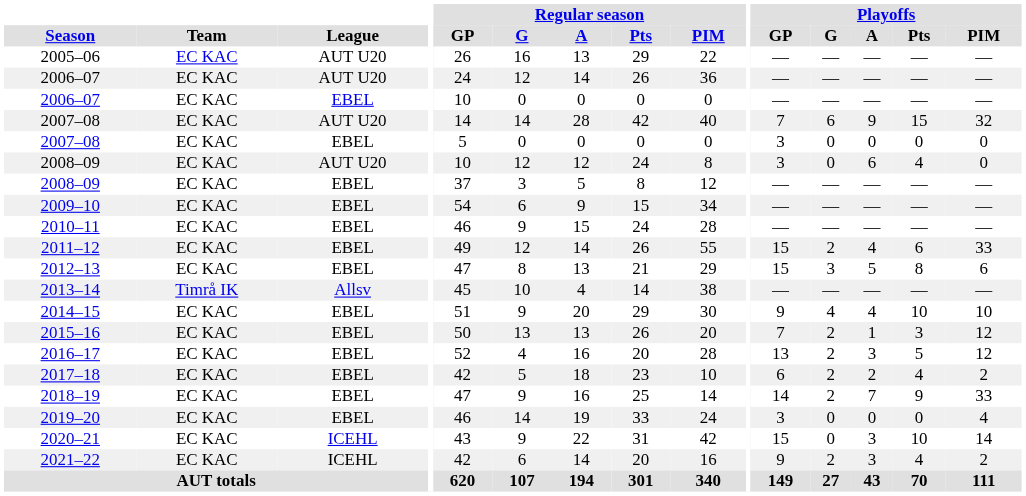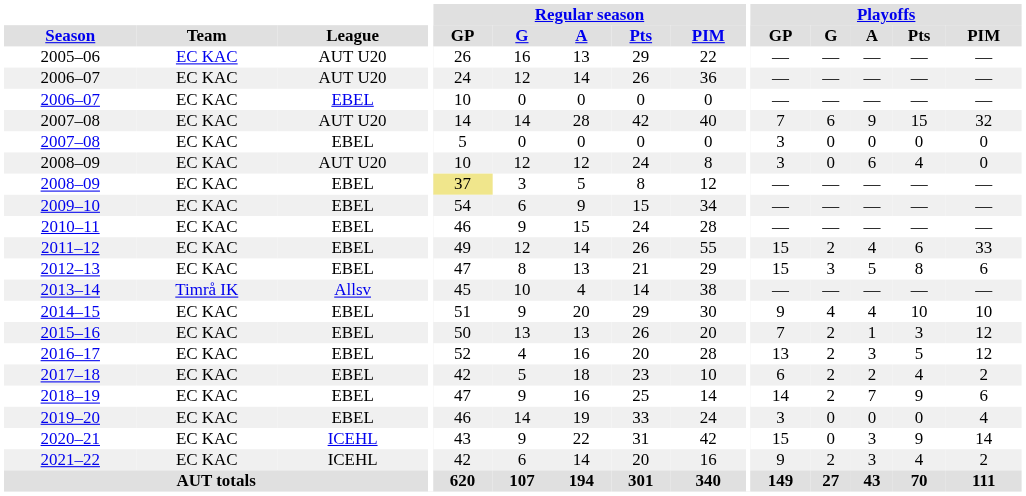 <table border="0" cellpadding="1" cellspacing="0" style="text-align:center; width:60em">
 <tr bgcolor="#e0e0e0">
 <th colspan="3" bgcolor="#ffffff"></th>
 <th rowspan="99" bgcolor="#ffffff"></th>
 <th colspan="5"><a href='#'>Regular season</a></th>
 <th rowspan="99" bgcolor="#ffffff"></th>
 <th colspan="5"><a href='#'>Playoffs</a></th>
 </tr>
 <tr bgcolor="#e0e0e0">
 <th><a href='#'>Season</a></th>
 <th>Team</th>
 <th>League</th>
 <th>GP</th>
 <th><a href='#'>G</a></th>
 <th><a href='#'>A</a></th>
 <th><a href='#'>Pts</a></th>
 <th><a href='#'>PIM</a></th>
 <th>GP</th>
 <th>G</th>
 <th>A</th>
 <th>Pts</th>
 <th>PIM</th>
 </tr>
 <tr>
 <td>2005–06</td>
 <td><a href='#'>EC KAC</a></td>
 <td>AUT U20</td>
 <td>26</td>
 <td>16</td>
 <td>13</td>
 <td>29</td>
 <td>22</td>
 <td>—</td>
 <td>—</td>
 <td>—</td>
 <td>—</td>
 <td>—</td>
 </tr>
 <tr bgcolor="#f0f0f0">
 <td>2006–07</td>
 <td>EC KAC</td>
 <td>AUT U20</td>
 <td>24</td>
 <td>12</td>
 <td>14</td>
 <td>26</td>
 <td>36</td>
 <td>—</td>
 <td>—</td>
 <td>—</td>
 <td>—</td>
 <td>—</td>
 </tr>
 <tr>
 <td><a href='#'>2006–07</a></td>
 <td>EC KAC</td>
 <td><a href='#'>EBEL</a></td>
 <td>10</td>
 <td>0</td>
 <td>0</td>
 <td>0</td>
 <td>0</td>
 <td>—</td>
 <td>—</td>
 <td>—</td>
 <td>—</td>
 <td>—</td>
 </tr>
 <tr bgcolor="#f0f0f0">
 <td>2007–08</td>
 <td>EC KAC</td>
 <td>AUT U20</td>
 <td>14</td>
 <td>14</td>
 <td>28</td>
 <td>42</td>
 <td>40</td>
 <td>7</td>
 <td>6</td>
 <td>9</td>
 <td>15</td>
 <td>32</td>
 </tr>
 <tr>
 <td><a href='#'>2007–08</a></td>
 <td>EC KAC</td>
 <td>EBEL</td>
 <td>5</td>
 <td>0</td>
 <td>0</td>
 <td>0</td>
 <td>0</td>
 <td>3</td>
 <td>0</td>
 <td>0</td>
 <td>0</td>
 <td>0</td>
 </tr>
 <tr bgcolor="#f0f0f0">
 <td>2008–09</td>
 <td>EC KAC</td>
 <td>AUT U20</td>
 <td>10</td>
 <td>12</td>
 <td>12</td>
 <td>24</td>
 <td>8</td>
 <td>3</td>
 <td>0</td>
 <td>6</td>
 <td>4</td>
 <td>0</td>
 </tr>
 <tr>
 <td><a href='#'>2008–09</a></td>
 <td>EC KAC</td>
 <td>EBEL</td>
-<td>37</td>
+<td style="background: khaki;">37</td>
 <td>3</td>
 <td>5</td>
 <td>8</td>
 <td>12</td>
 <td>—</td>
 <td>—</td>
 <td>—</td>
 <td>—</td>
 <td>—</td>
 </tr>
 <tr bgcolor="#f0f0f0">
 <td><a href='#'>2009–10</a></td>
 <td>EC KAC</td>
 <td>EBEL</td>
 <td>54</td>
 <td>6</td>
 <td>9</td>
 <td>15</td>
 <td>34</td>
 <td>—</td>
 <td>—</td>
 <td>—</td>
 <td>—</td>
 <td>—</td>
 </tr>
 <tr>
 <td><a href='#'>2010–11</a></td>
 <td>EC KAC</td>
 <td>EBEL</td>
 <td>46</td>
 <td>9</td>
 <td>15</td>
 <td>24</td>
 <td>28</td>
 <td>—</td>
 <td>—</td>
 <td>—</td>
 <td>—</td>
 <td>—</td>
 </tr>
 <tr bgcolor="#f0f0f0">
 <td><a href='#'>2011–12</a></td>
 <td>EC KAC</td>
 <td>EBEL</td>
 <td>49</td>
 <td>12</td>
 <td>14</td>
 <td>26</td>
 <td>55</td>
 <td>15</td>
 <td>2</td>
 <td>4</td>
 <td>6</td>
 <td>33</td>
 </tr>
 <tr>
 <td><a href='#'>2012–13</a></td>
 <td>EC KAC</td>
 <td>EBEL</td>
 <td>47</td>
 <td>8</td>
 <td>13</td>
 <td>21</td>
 <td>29</td>
 <td>15</td>
 <td>3</td>
 <td>5</td>
 <td>8</td>
 <td>6</td>
 </tr>
 <tr bgcolor="#f0f0f0">
 <td><a href='#'>2013–14</a></td>
 <td><a href='#'>Timrå IK</a></td>
 <td><a href='#'>Allsv</a></td>
 <td>45</td>
 <td>10</td>
 <td>4</td>
 <td>14</td>
 <td>38</td>
 <td>—</td>
 <td>—</td>
 <td>—</td>
 <td>—</td>
 <td>—</td>
 </tr>
 <tr>
 <td><a href='#'>2014–15</a></td>
 <td>EC KAC</td>
 <td>EBEL</td>
 <td>51</td>
 <td>9</td>
 <td>20</td>
 <td>29</td>
 <td>30</td>
 <td>9</td>
 <td>4</td>
 <td>4</td>
 <td>10</td>
 <td>10</td>
 </tr>
 <tr bgcolor="#f0f0f0">
 <td><a href='#'>2015–16</a></td>
 <td>EC KAC</td>
 <td>EBEL</td>
 <td>50</td>
 <td>13</td>
 <td>13</td>
 <td>26</td>
 <td>20</td>
 <td>7</td>
 <td>2</td>
 <td>1</td>
 <td>3</td>
 <td>12</td>
 </tr>
 <tr>
 <td><a href='#'>2016–17</a></td>
 <td>EC KAC</td>
 <td>EBEL</td>
 <td>52</td>
 <td>4</td>
 <td>16</td>
 <td>20</td>
 <td>28</td>
 <td>13</td>
 <td>2</td>
 <td>3</td>
 <td>5</td>
 <td>12</td>
 </tr>
 <tr bgcolor="#f0f0f0">
 <td><a href='#'>2017–18</a></td>
 <td>EC KAC</td>
 <td>EBEL</td>
 <td>42</td>
 <td>5</td>
 <td>18</td>
 <td>23</td>
 <td>10</td>
 <td>6</td>
 <td>2</td>
 <td>2</td>
 <td>4</td>
 <td>2</td>
 </tr>
 <tr>
 <td><a href='#'>2018–19</a></td>
 <td>EC KAC</td>
 <td>EBEL</td>
 <td>47</td>
 <td>9</td>
 <td>16</td>
 <td>25</td>
 <td>14</td>
 <td>14</td>
 <td>2</td>
 <td>7</td>
 <td>9</td>
-<td>33</td>
+<td>6</td>
 </tr>
 <tr bgcolor="#f0f0f0">
 <td><a href='#'>2019–20</a></td>
 <td>EC KAC</td>
 <td>EBEL</td>
 <td>46</td>
 <td>14</td>
 <td>19</td>
 <td>33</td>
 <td>24</td>
 <td>3</td>
 <td>0</td>
 <td>0</td>
 <td>0</td>
 <td>4</td>
 </tr>
 <tr>
 <td><a href='#'>2020–21</a></td>
 <td>EC KAC</td>
 <td><a href='#'>ICEHL</a></td>
 <td>43</td>
 <td>9</td>
 <td>22</td>
 <td>31</td>
 <td>42</td>
 <td>15</td>
 <td>0</td>
 <td>3</td>
-<td>10</td>
+<td>9</td>
 <td>14</td>
 </tr>
 <tr bgcolor="#f0f0f0">
 <td><a href='#'>2021–22</a></td>
 <td>EC KAC</td>
 <td>ICEHL</td>
 <td>42</td>
 <td>6</td>
 <td>14</td>
 <td>20</td>
 <td>16</td>
 <td>9</td>
 <td>2</td>
 <td>3</td>
 <td>4</td>
 <td>2</td>
 </tr>
 <tr bgcolor="#e0e0e0">
 <th colspan="3">AUT totals</th>
 <th>620</th>
 <th>107</th>
 <th>194</th>
 <th>301</th>
 <th>340</th>
 <th>149</th>
 <th>27</th>
 <th>43</th>
 <th>70</th>
 <th>111</th>
 </tr>
 </table>
